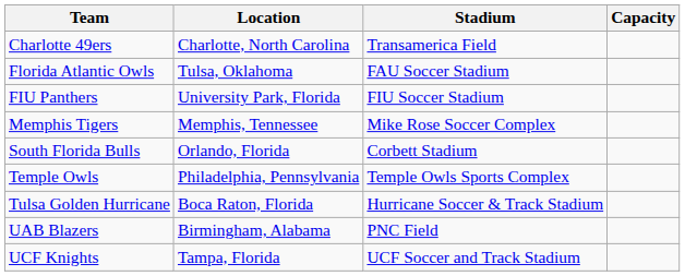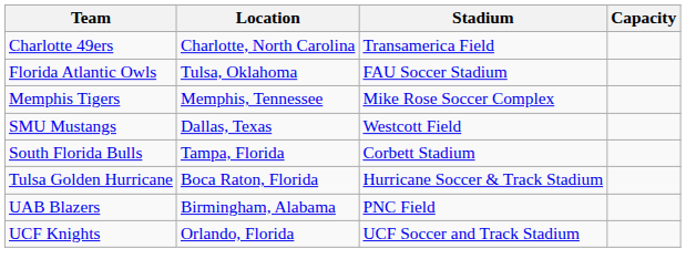 <table class="wikitable sortable">
 <tr>
 <th>Team</th>
 <th>Location</th>
 <th>Stadium</th>
 <th>Capacity</th>
 </tr>
 <tr>
 <td><a href='#'>Charlotte 49ers</a></td>
 <td><a href='#'>Charlotte, North Carolina</a></td>
 <td><a href='#'>Transamerica Field</a></td>
 <td style="text-align:center"></td>
 </tr>
 <tr>
 <td><a href='#'>Florida Atlantic Owls</a></td>
 <td><a href='#'>Tulsa, Oklahoma</a></td>
 <td><a href='#'>FAU Soccer Stadium</a></td>
 <td style="text-align:center"></td>
 </tr>
 <tr>
-<td><a href='#'>FIU Panthers</a></td>
-<td><a href='#'>University Park, Florida</a></td>
-<td><a href='#'>FIU Soccer Stadium</a></td>
-<td style="text-align:center"></td>
-</tr>
-<tr>
 <td><a href='#'>Memphis Tigers</a></td>
 <td><a href='#'>Memphis, Tennessee</a></td>
 <td><a href='#'>Mike Rose Soccer Complex</a></td>
 <td style="text-align:center"></td>
 </tr>
 <tr>
-<td><a href='#'>South Florida Bulls</a></td>
-<td><a href='#'>Orlando, Florida</a></td>
-<td><a href='#'>Corbett Stadium</a></td>
+<td><a href='#'>SMU Mustangs</a></td>
+<td><a href='#'>Dallas, Texas</a></td>
+<td><a href='#'>Westcott Field</a></td>
 <td style="text-align:center"></td>
 </tr>
 <tr>
-<td><a href='#'>Temple Owls</a></td>
-<td><a href='#'>Philadelphia, Pennsylvania</a></td>
-<td><a href='#'>Temple Owls Sports Complex</a></td>
+<td><a href='#'>South Florida Bulls</a></td>
+<td><a href='#'>Tampa, Florida</a></td>
+<td><a href='#'>Corbett Stadium</a></td>
 <td style="text-align:center"></td>
 </tr>
 <tr>
 <td><a href='#'>Tulsa Golden Hurricane</a></td>
 <td><a href='#'>Boca Raton, Florida</a></td>
 <td><a href='#'>Hurricane Soccer & Track Stadium</a></td>
 <td style="text-align:center"></td>
 </tr>
 <tr>
 <td><a href='#'>UAB Blazers</a></td>
 <td><a href='#'>Birmingham, Alabama</a></td>
 <td><a href='#'>PNC Field</a></td>
 <td style="text-align:center"></td>
 </tr>
 <tr>
 <td><a href='#'>UCF Knights</a></td>
-<td><a href='#'>Tampa, Florida</a></td>
+<td><a href='#'>Orlando, Florida</a></td>
 <td><a href='#'>UCF Soccer and Track Stadium</a></td>
 <td style="text-align:center"></td>
 </tr>
 </table>
